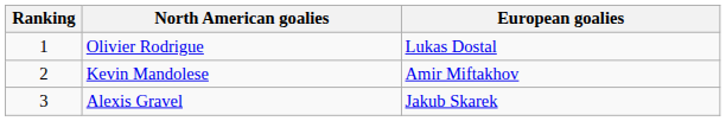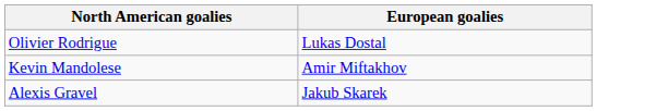 <table class="wikitable">
 <tr>
-<th style="width:4em;">Ranking</th>
 <th style="width:18em;">North American goalies</th>
 <th style="width:18em;">European goalies</th>
 </tr>
 <tr>
-<td style="text-align:center;">1</td>
 <td> <a href='#'>Olivier Rodrigue</a></td>
 <td> <a href='#'>Lukas Dostal</a></td>
 </tr>
 <tr>
-<td style="text-align:center;">2</td>
 <td> <a href='#'>Kevin Mandolese</a></td>
 <td> <a href='#'>Amir Miftakhov</a></td>
 </tr>
 <tr>
-<td style="text-align:center;">3</td>
 <td> <a href='#'>Alexis Gravel</a></td>
 <td> <a href='#'>Jakub Skarek</a></td>
 </tr>
 </table>
